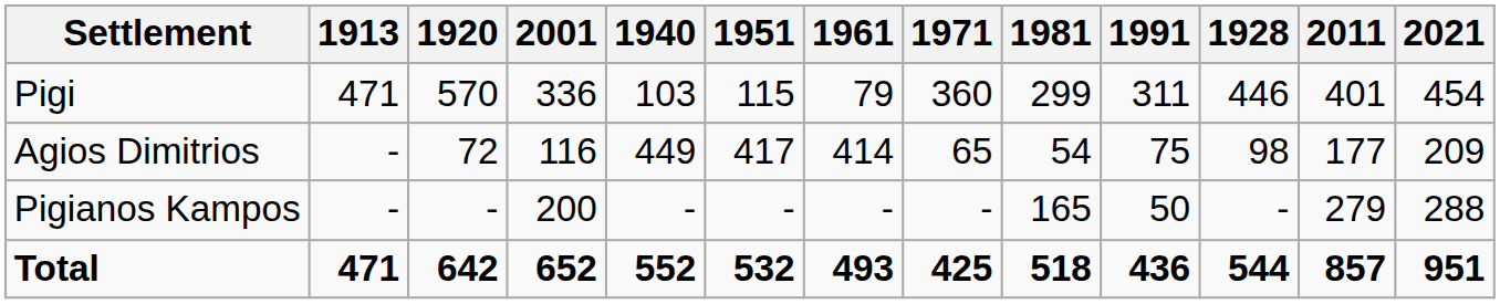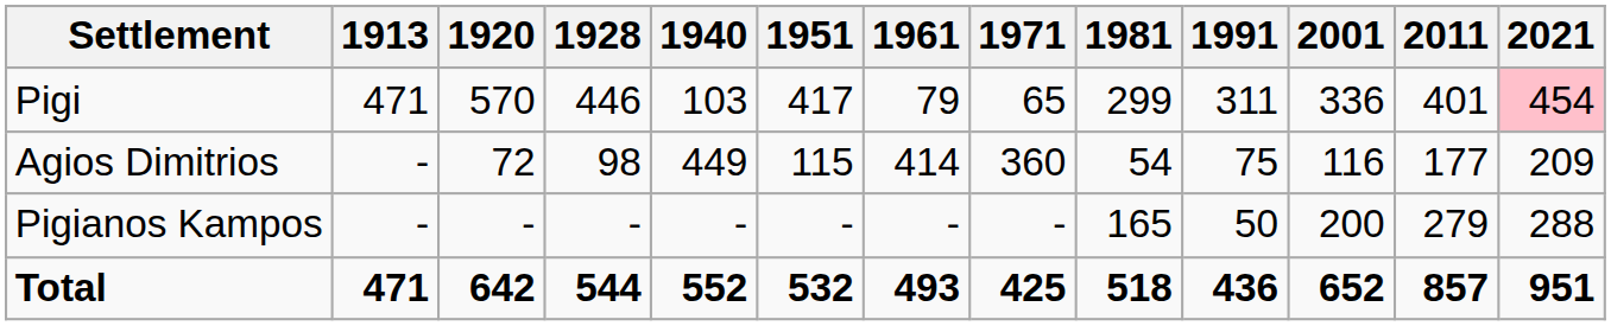 <table class="wikitable sortable">
 <tr class="hintergrundfarbe5">
 <th>Settlement</th>
 <th>1913</th>
 <th>1920</th>
-<th>2001</th>
+<th>1928</th>
 <th>1940</th>
 <th>1951</th>
 <th>1961</th>
 <th>1971</th>
 <th>1981</th>
 <th>1991</th>
-<th>1928</th>
+<th>2001</th>
 <th>2011</th>
 <th>2021</th>
 </tr>
 <tr>
 <td>Pigi</td>
 <td style="text-align:right">471</td>
 <td style="text-align:right">570</td>
-<td style="text-align:right">336</td>
+<td style="text-align:right">446</td>
 <td style="text-align:right">103</td>
-<td style="text-align:right">115</td>
+<td style="text-align:right">417</td>
 <td style="text-align:right">79</td>
-<td style="text-align:right">360</td>
+<td style="text-align:right">65</td>
 <td style="text-align:right">299</td>
 <td style="text-align:right">311</td>
-<td style="text-align:right">446</td>
+<td style="text-align:right">336</td>
 <td style="text-align:right">401</td>
-<td style="text-align:right">454</td>
+<td style="background: pink; text-align:right">454</td>
 </tr>
 <tr>
 <td>Agios Dimitrios</td>
 <td style="text-align:right">-</td>
 <td style="text-align:right">72</td>
-<td style="text-align:right">116</td>
+<td style="text-align:right">98</td>
 <td style="text-align:right">449</td>
-<td style="text-align:right">417</td>
+<td style="text-align:right">115</td>
 <td style="text-align:right">414</td>
-<td style="text-align:right">65</td>
+<td style="text-align:right">360</td>
 <td style="text-align:right">54</td>
 <td style="text-align:right">75</td>
-<td style="text-align:right">98</td>
+<td style="text-align:right">116</td>
 <td style="text-align:right">177</td>
 <td style="text-align:right">209</td>
 </tr>
 <tr>
 <td>Pigianos Kampos</td>
 <td style="text-align:right">-</td>
 <td style="text-align:right">-</td>
-<td style="text-align:right">200</td>
+<td style="text-align:right">-</td>
 <td style="text-align:right">-</td>
 <td style="text-align:right">-</td>
 <td style="text-align:right">-</td>
 <td style="text-align:right">-</td>
 <td style="text-align:right">165</td>
 <td style="text-align:right">50</td>
-<td style="text-align:right">-</td>
+<td style="text-align:right">200</td>
 <td style="text-align:right">279</td>
 <td style="text-align:right">288</td>
 </tr>
 <tr class="sortbottom hintergrundfarbe5">
 <td><strong>Total</strong></td>
 <td style="text-align:right"><strong>471</strong></td>
 <td style="text-align:right"><strong>642</strong></td>
-<td style="text-align:right"><strong>652</strong></td>
+<td style="text-align:right"><strong>544</strong></td>
 <td style="text-align:right"><strong>552</strong></td>
 <td style="text-align:right"><strong>532</strong></td>
 <td style="text-align:right"><strong>493</strong></td>
 <td style="text-align:right"><strong>425</strong></td>
 <td style="text-align:right"><strong>518</strong></td>
 <td style="text-align:right"><strong>436</strong></td>
-<td style="text-align:right"><strong>544</strong></td>
+<td style="text-align:right"><strong>652</strong></td>
 <td style="text-align:right"><strong>857</strong></td>
 <td style="text-align:right"><strong>951</strong></td>
 </tr>
 </table>
